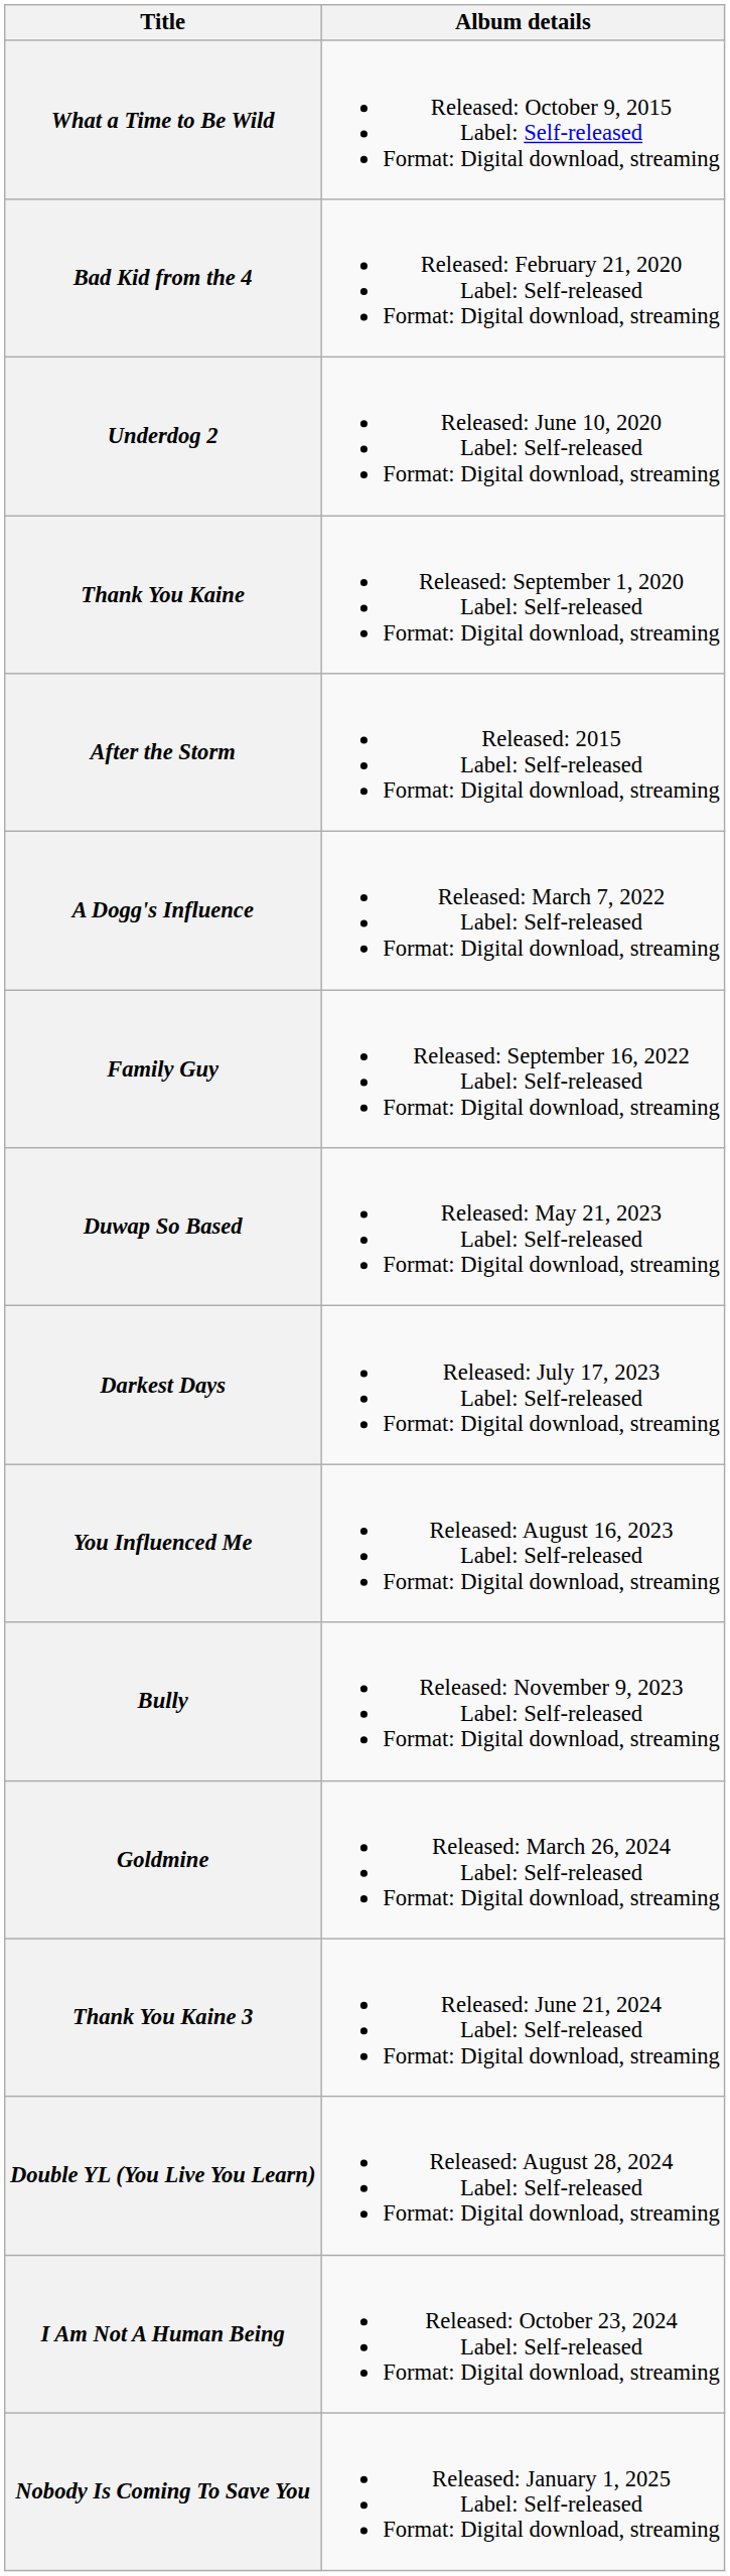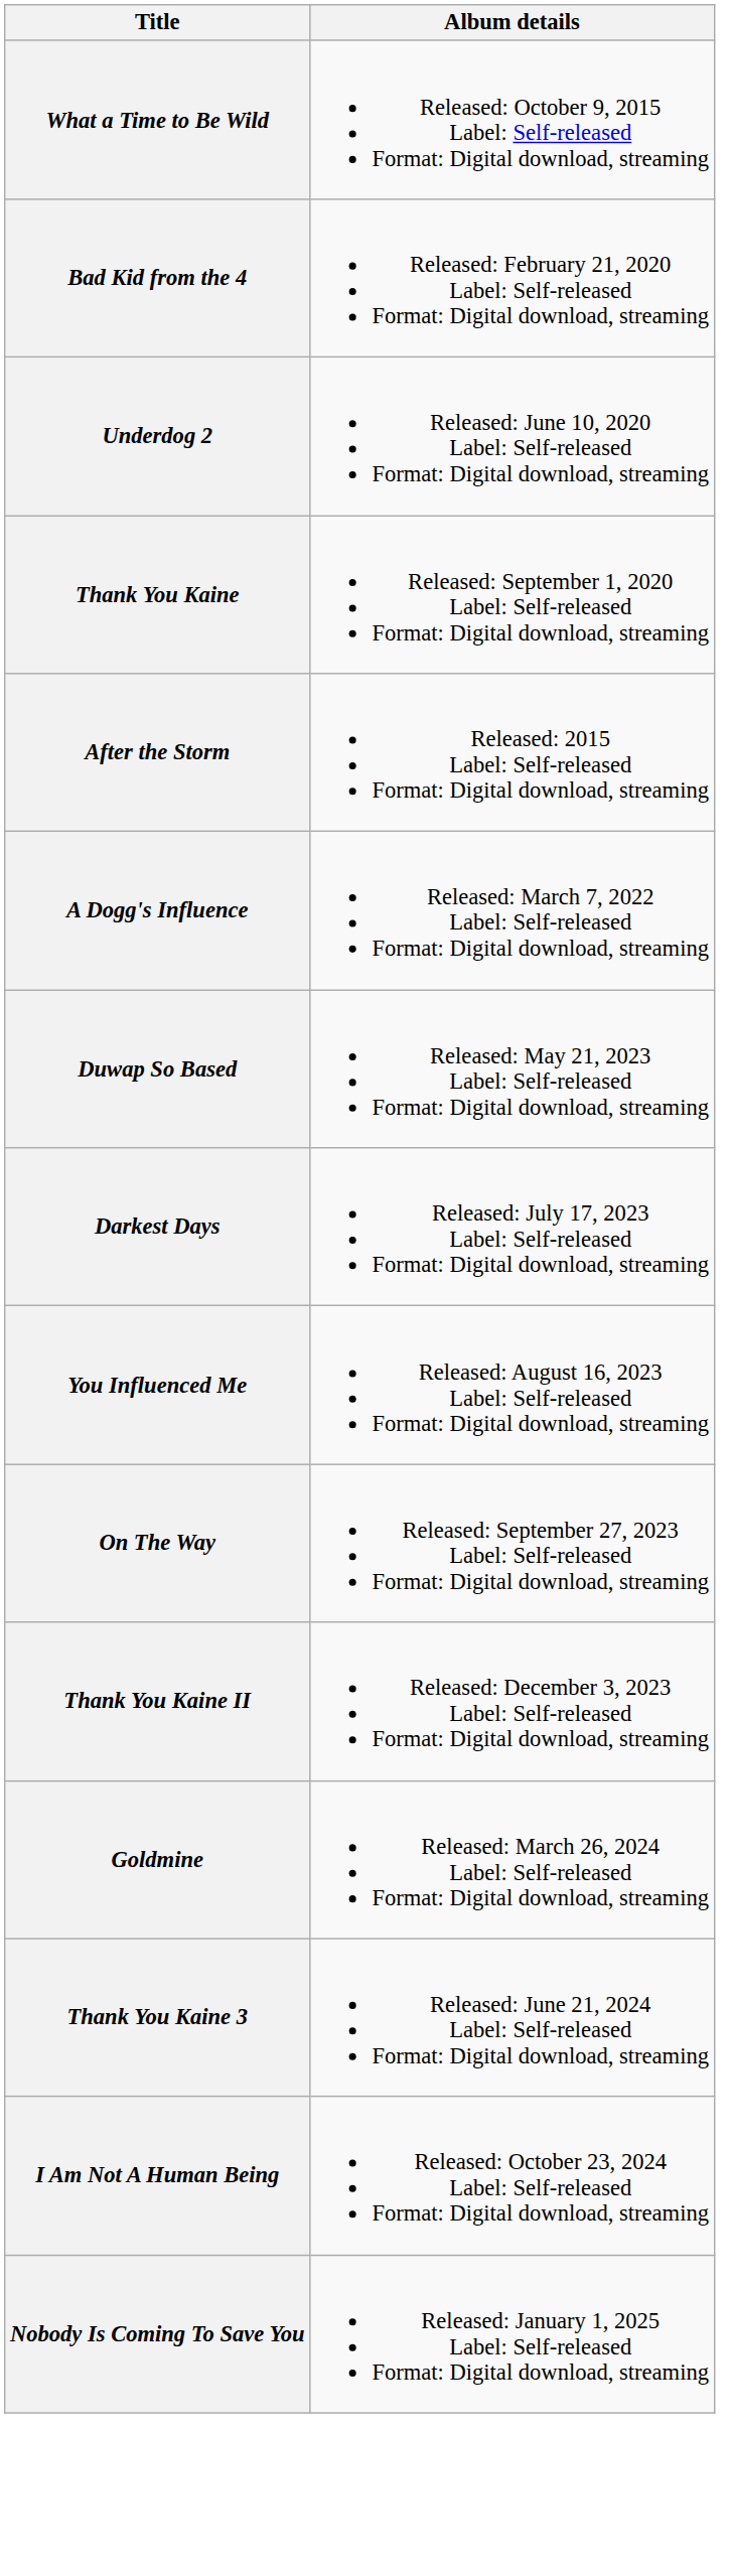 <table class="wikitable plainrowheaders" style="text-align:center;">
 <tr>
 <th scope="col">Title</th>
 <th scope="col">Album details</th>
 </tr>
 <tr>
 <th scope="row"><em>What a Time to Be Wild</em></th>
 <td><br><ul><li>Released: October 9, 2015</li><li>Label: <a href='#'>Self-released</a></li><li>Format: Digital download, streaming</li></ul></td>
 </tr>
 <tr>
 <th scope="row"><em>Bad Kid from the 4</em></th>
 <td><br><ul><li>Released: February 21, 2020</li><li>Label: Self-released</li><li>Format: Digital download, streaming</li></ul></td>
 </tr>
 <tr>
 <th scope="row"><em>Underdog 2</em></th>
 <td><br><ul><li>Released: June 10, 2020</li><li>Label: Self-released</li><li>Format: Digital download, streaming</li></ul></td>
 </tr>
 <tr>
 <th scope="row"><em>Thank You Kaine</em></th>
 <td><br><ul><li>Released: September 1, 2020</li><li>Label: Self-released</li><li>Format: Digital download, streaming</li></ul></td>
 </tr>
 <tr>
 <th scope="row"><em>After the Storm</em></th>
 <td><br><ul><li>Released: 2015</li><li>Label: Self-released</li><li>Format: Digital download, streaming</li></ul></td>
 </tr>
 <tr>
 <th scope="row"><em>A Dogg's Influence</em></th>
 <td><br><ul><li>Released: March 7, 2022</li><li>Label: Self-released</li><li>Format: Digital download, streaming</li></ul></td>
 </tr>
 <tr>
-<th scope="row"><em>Family Guy</em></th>
-<td><br><ul><li>Released: September 16, 2022</li><li>Label: Self-released</li><li>Format: Digital download, streaming</li></ul></td>
-</tr>
-<tr>
 <th scope="row"><em>Duwap So Based</em></th>
 <td><br><ul><li>Released: May 21, 2023</li><li>Label: Self-released</li><li>Format: Digital download, streaming</li></ul></td>
 </tr>
 <tr>
 <th scope="row"><em>Darkest Days</em></th>
 <td><br><ul><li>Released: July 17, 2023</li><li>Label: Self-released</li><li>Format: Digital download, streaming</li></ul></td>
 </tr>
 <tr>
 <th scope="row"><em>You Influenced Me</em></th>
 <td><br><ul><li>Released: August 16, 2023</li><li>Label: Self-released</li><li>Format: Digital download, streaming</li></ul></td>
 </tr>
 <tr>
-<th scope="row"><em>Bully</em></th>
-<td><br><ul><li>Released: November 9, 2023</li><li>Label: Self-released</li><li>Format: Digital download, streaming</li></ul></td>
+<th scope="row"><em>On The Way</em></th>
+<td><br><ul><li>Released: September 27, 2023</li><li>Label: Self-released</li><li>Format: Digital download, streaming</li></ul></td>
+</tr>
+<tr>
+<th scope="row"><em>Thank You Kaine II</em></th>
+<td><br><ul><li>Released: December 3, 2023</li><li>Label: Self-released</li><li>Format: Digital download, streaming</li></ul></td>
 </tr>
 <tr>
 <th scope="row"><em>Goldmine</em></th>
 <td><br><ul><li>Released: March 26, 2024</li><li>Label: Self-released</li><li>Format: Digital download, streaming</li></ul></td>
 </tr>
 <tr>
 <th scope="row"><em>Thank You Kaine 3</em></th>
 <td><br><ul><li>Released: June 21, 2024</li><li>Label: Self-released</li><li>Format: Digital download, streaming</li></ul></td>
 </tr>
 <tr>
-<th scope="row"><em>Double YL (You Live You Learn)</em></th>
-<td><br><ul><li>Released: August 28, 2024</li><li>Label: Self-released</li><li>Format: Digital download, streaming</li></ul></td>
-</tr>
-<tr>
 <th scope="row"><em>I Am Not A Human Being</em></th>
 <td><br><ul><li>Released: October 23, 2024</li><li>Label: Self-released</li><li>Format: Digital download, streaming</li></ul></td>
 </tr>
 <tr>
 <th scope="row"><em>Nobody Is Coming To Save You</em></th>
 <td><br><ul><li>Released: January 1, 2025</li><li>Label: Self-released</li><li>Format: Digital download, streaming</li></ul></td>
 </tr>
 </table>
